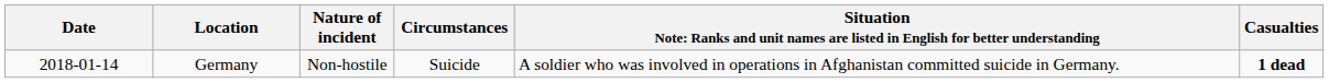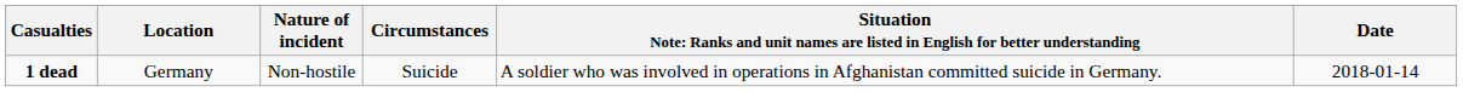 <table class="wikitable">
 <tr>
-<th style="width: 11%">Date</th>
+<th style="width: 6%">Casualties</th>
 <th style="width: 11%">Location</th>
 <th style="width: 7%">Nature of incident</th>
 <th style="width: 9%">Circumstances</th>
 <th style="width: 54%">Situation<br><small>Note: Ranks and unit names are listed in English for better understanding</small></th>
-<th style="width: 6%">Casualties</th>
+<th style="width: 11%">Date</th>
 </tr>
 <tr>
-<td align="center">2018-01-14</td>
+<td align="center"><strong>1 dead</strong></td>
 <td align="center">Germany</td>
 <td align="center">Non-hostile</td>
 <td align="center">Suicide</td>
 <td>A soldier who was involved in operations in Afghanistan committed suicide in Germany.</td>
-<td align="center"><strong>1 dead</strong></td>
+<td align="center">2018-01-14</td>
 </tr>
 </table>
